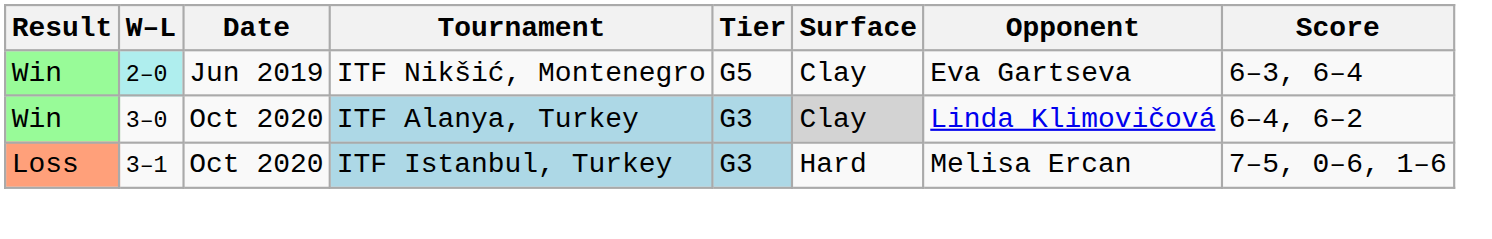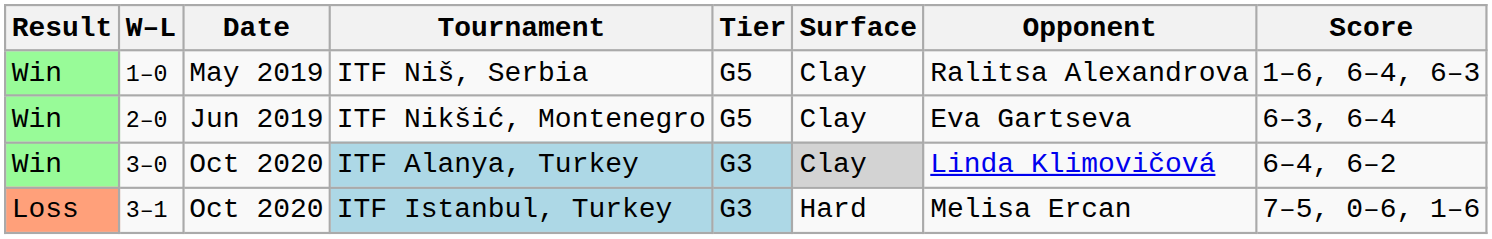 <table class="wikitable sortable">
 <tr>
 <th>Result</th>
 <th class="unsortable">W–L</th>
 <th>Date</th>
 <th>Tournament</th>
 <th>Tier</th>
 <th>Surface</th>
 <th>Opponent</th>
 <th class="unsortable">Score</th>
 </tr>
 <tr>
 <td bgcolor="98FB98">Win</td>
-<td style="background: paleturquoise;"><small>2–0</small></td>
+<td><small>1–0</small></td>
+<td>May 2019</td>
+<td>ITF Niš, Serbia</td>
+<td>G5</td>
+<td>Clay</td>
+<td> Ralitsa Alexandrova</td>
+<td>1–6, 6–4, 6–3</td>
+</tr>
+<tr>
+<td bgcolor="98FB98">Win</td>
+<td><small>2–0</small></td>
 <td>Jun 2019</td>
 <td>ITF Nikšić, Montenegro</td>
 <td>G5</td>
 <td>Clay</td>
 <td> Eva Gartseva</td>
 <td>6–3, 6–4</td>
 </tr>
 <tr>
 <td bgcolor="98FB98">Win</td>
 <td><small>3–0</small></td>
 <td>Oct 2020</td>
 <td bgcolor="lightblue">ITF Alanya, Turkey</td>
 <td bgcolor="lightblue">G3</td>
 <td style="background: lightgrey;">Clay</td>
 <td> <a href='#'>Linda Klimovičová</a></td>
 <td>6–4, 6–2</td>
 </tr>
 <tr>
 <td bgcolor="ffa07a">Loss</td>
 <td><small>3–1</small></td>
 <td>Oct 2020</td>
 <td bgcolor="lightblue">ITF Istanbul, Turkey</td>
 <td bgcolor="lightblue">G3</td>
 <td>Hard</td>
 <td> Melisa Ercan</td>
 <td>7–5, 0–6, 1–6</td>
 </tr>
 </table>
